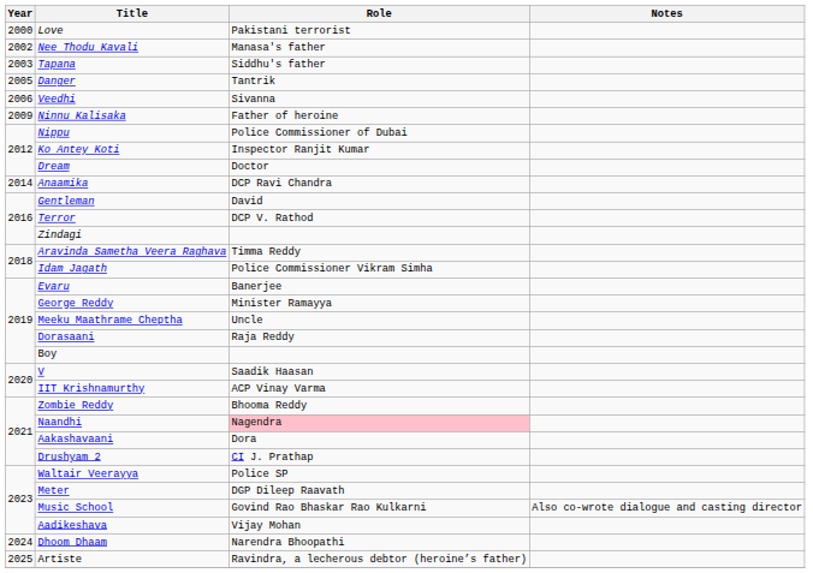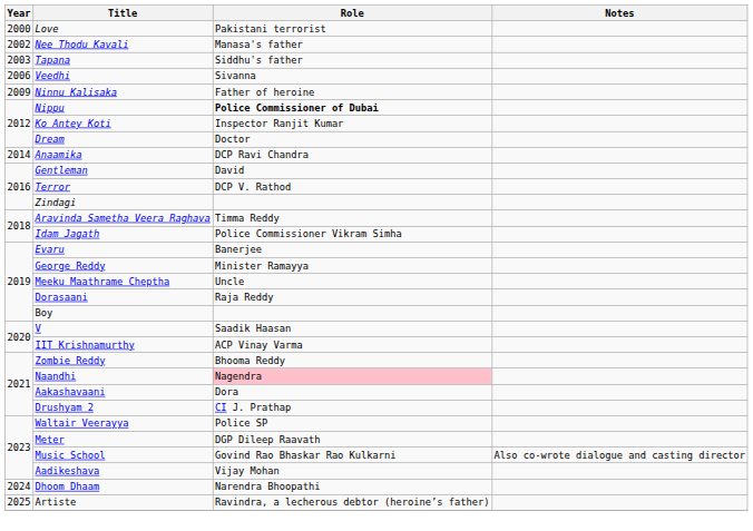 <table class="wikitable sortable plainrowheaders">
 <tr>
 <th>Year</th>
 <th>Title</th>
 <th>Role</th>
 <th scope="col" class="unsortable">Notes</th>
 </tr>
 <tr>
 <td>2000</td>
 <td><em>Love</em></td>
 <td>Pakistani terrorist</td>
 <td></td>
 </tr>
 <tr>
 <td>2002</td>
 <td><em><a href='#'>Nee Thodu Kavali</a></em></td>
 <td>Manasa's father</td>
 <td></td>
 </tr>
 <tr>
 <td>2003</td>
 <td><a href='#'><em>Tapana</em></a></td>
 <td>Siddhu's father</td>
 <td></td>
 </tr>
 <tr>
-<td>2005</td>
-<td><a href='#'><em>Danger</em></a></td>
-<td>Tantrik</td>
-<td></td>
-</tr>
-<tr>
 <td>2006</td>
 <td><em><a href='#'>Veedhi</a></em></td>
 <td>Sivanna</td>
 <td></td>
 </tr>
 <tr>
 <td>2009</td>
 <td><em><a href='#'>Ninnu Kalisaka</a></em></td>
 <td>Father of heroine</td>
 <td></td>
 </tr>
 <tr>
 <td rowspan="3">2012</td>
 <td><em><a href='#'>Nippu</a></em></td>
-<td>Police Commissioner of Dubai</td>
+<td><strong>Police Commissioner of Dubai</strong></td>
 <td></td>
 </tr>
 <tr>
 <td><em><a href='#'>Ko Antey Koti</a></em></td>
 <td>Inspector Ranjit Kumar</td>
 <td></td>
 </tr>
 <tr>
 <td><em><a href='#'>Dream</a></em></td>
 <td>Doctor</td>
 <td></td>
 </tr>
 <tr>
 <td>2014</td>
 <td><em><a href='#'>Anaamika</a></em></td>
 <td>DCP Ravi Chandra</td>
 <td></td>
 </tr>
 <tr>
 <td rowspan="3">2016</td>
 <td><em><a href='#'>Gentleman</a></em></td>
 <td>David</td>
 <td></td>
 </tr>
 <tr>
 <td><em><a href='#'>Terror</a></em></td>
 <td>DCP V. Rathod</td>
 <td></td>
 </tr>
 <tr>
 <td><em>Zindagi</em></td>
 <td></td>
 <td></td>
 </tr>
 <tr>
 <td rowspan="2">2018</td>
 <td><em><a href='#'>Aravinda Sametha Veera Raghava</a></em></td>
 <td>Timma Reddy</td>
 <td></td>
 </tr>
 <tr>
 <td><em><a href='#'>Idam Jagath</a></em></td>
 <td>Police Commissioner Vikram Simha</td>
 <td></td>
 </tr>
 <tr>
 <td rowspan="5">2019</td>
 <td><em><a href='#'>Evaru</a></em></td>
 <td>Banerjee</td>
 <td></td>
 </tr>
 <tr>
 <td><a href='#'>George Reddy</a><em></td>
 <td>Minister Ramayya</td>
 <td></td>
 </tr>
 <tr>
 <td></em><a href='#'>Meeku Maathrame Cheptha</a><em></td>
 <td>Uncle</td>
 <td></td>
 </tr>
 <tr>
 <td></em><a href='#'>Dorasaani</a><em></td>
 <td>Raja Reddy</td>
 <td></td>
 </tr>
 <tr>
 <td></em>Boy<em></td>
 <td></td>
 <td></td>
 </tr>
 <tr>
 <td rowspan="2">2020</td>
 <td></em><a href='#'>V</a><em></td>
 <td>Saadik Haasan</td>
 <td></td>
 </tr>
 <tr>
 <td></em><a href='#'>IIT Krishnamurthy</a><em></td>
 <td>ACP Vinay Varma</td>
 <td></td>
 </tr>
 <tr>
 <td rowspan="4">2021</td>
 <td></em><a href='#'>Zombie Reddy</a><em></td>
 <td>Bhooma Reddy</td>
 <td></td>
 </tr>
 <tr>
 <td></em><a href='#'>Naandhi</a><em></td>
 <td style="background: pink;">Nagendra</td>
 <td></td>
 </tr>
 <tr>
 <td></em><a href='#'>Aakashavaani</a><em></td>
 <td>Dora</td>
 <td></td>
 </tr>
 <tr>
 <td></em><a href='#'>Drushyam 2</a><em></td>
 <td><a href='#'>CI</a> J. Prathap</td>
 <td></td>
 </tr>
 <tr>
 <td rowspan="4">2023</td>
 <td></em><a href='#'>Waltair Veerayya</a><em></td>
 <td>Police SP</td>
 <td></td>
 </tr>
 <tr>
 <td><a href='#'></em>Meter<em></a></td>
 <td>DGP Dileep Raavath</td>
 <td></td>
 </tr>
 <tr>
 <td><a href='#'></em>Music School<em></a></td>
 <td>Govind Rao Bhaskar Rao Kulkarni</td>
 <td>Also co-wrote dialogue and casting director</td>
 </tr>
 <tr>
 <td></em><a href='#'>Aadikeshava</a><em></td>
 <td>Vijay Mohan</td>
 <td></td>
 </tr>
 <tr>
 <td>2024</td>
 <td></em><a href='#'>Dhoom Dhaam</a><em></td>
 <td>Narendra Bhoopathi</td>
 <td></td>
 </tr>
 <tr>
 <td>2025</td>
 <td></em>Artiste<em></td>
 <td>Ravindra, a lecherous debtor (heroine’s father) </td>
 <td></td>
 </tr>
 <tr>
 </tr>
 </table>
